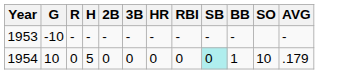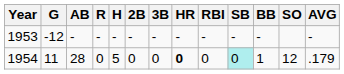 <table class="wikitable">
 <tr>
 <th><strong>Year</strong></th>
 <th><strong>G</strong></th>
+<th><strong>AB</strong></th>
 <th><strong>R</strong></th>
 <th><strong>H</strong></th>
 <th><strong>2B</strong></th>
 <th><strong>3B</strong></th>
 <th><strong>HR</strong></th>
 <th><strong>RBI</strong></th>
 <th><strong>SB</strong></th>
 <th><strong>BB</strong></th>
 <th><strong>SO</strong></th>
 <th><strong>AVG</strong></th>
 </tr>
 <tr>
 <td>1953</td>
-<td>-10</td>
+<td>-12</td>
+<td>-</td>
 <td>-</td>
 <td>-</td>
 <td>-</td>
 <td>-</td>
 <td>-</td>
 <td>-</td>
 <td>-</td>
 <td>-</td>
 <td></td>
 <td>-</td>
 </tr>
 <tr>
 <td>1954</td>
-<td>10</td>
+<td>11</td>
+<td>28</td>
 <td>0</td>
 <td>5</td>
 <td>0</td>
 <td>0</td>
-<td>0</td>
+<td><strong>0</strong></td>
 <td>0</td>
 <td style="background: paleturquoise;">0</td>
 <td>1</td>
-<td>10</td>
+<td>12</td>
 <td>.179</td>
 </tr>
 </table>
